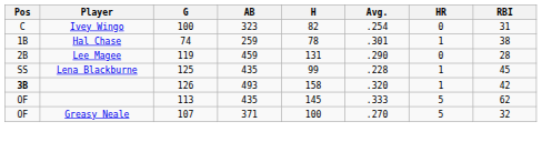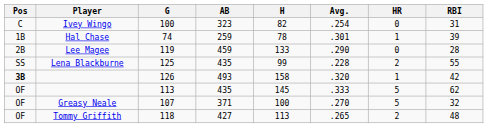 <table class="wikitable sortable">
 <tr>
 <th bgcolor="#DDDDFF" width="5%">Pos</th>
 <th bgcolor="#DDDDFF" width="16%">Player</th>
 <th bgcolor="#DDDDFF" width="9%">G</th>
 <th bgcolor="#DDDDFF" width="9%">AB</th>
 <th bgcolor="#DDDDFF" width="9%">H</th>
 <th bgcolor="#DDDDFF" width="9%">Avg.</th>
 <th bgcolor="#DDDDFF" width="9%">HR</th>
 <th bgcolor="#DDDDFF" width="9%">RBI</th>
 </tr>
 <tr align="center">
 <td>C</td>
 <td><a href='#'>Ivey Wingo</a></td>
 <td>100</td>
 <td>323</td>
 <td>82</td>
 <td>.254</td>
 <td>0</td>
 <td>31</td>
 </tr>
 <tr align=center>
 <td>1B</td>
 <td><a href='#'>Hal Chase</a></td>
 <td>74</td>
 <td>259</td>
 <td>78</td>
 <td>.301</td>
 <td>1</td>
-<td>38</td>
+<td>39</td>
 </tr>
 <tr align=center>
 <td>2B</td>
 <td><a href='#'>Lee Magee</a></td>
 <td>119</td>
 <td>459</td>
-<td>131</td>
+<td>133</td>
 <td>.290</td>
 <td>0</td>
 <td>28</td>
 </tr>
 <tr align=center>
 <td>SS</td>
 <td><a href='#'>Lena Blackburne</a></td>
 <td>125</td>
 <td>435</td>
 <td>99</td>
 <td>.228</td>
-<td>1</td>
-<td>45</td>
+<td>2</td>
+<td>55</td>
 </tr>
 <tr align=center>
 <td><strong>3B</strong></td>
 <td></td>
 <td>126</td>
 <td>493</td>
 <td>158</td>
 <td>.320</td>
 <td>1</td>
 <td>42</td>
 </tr>
 <tr align="center">
 <td>OF</td>
 <td></td>
 <td>113</td>
 <td>435</td>
 <td>145</td>
 <td>.333</td>
 <td>5</td>
 <td>62</td>
 </tr>
 <tr align="center">
 <td>OF</td>
 <td><a href='#'>Greasy Neale</a></td>
 <td>107</td>
 <td>371</td>
 <td>100</td>
 <td>.270</td>
 <td>5</td>
 <td>32</td>
 </tr>
+<tr align=center>
+<td>OF</td>
+<td><a href='#'>Tommy Griffith</a></td>
+<td>118</td>
+<td>427</td>
+<td>113</td>
+<td>.265</td>
+<td>2</td>
+<td>48</td>
+</tr>
 </table>
